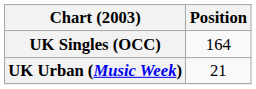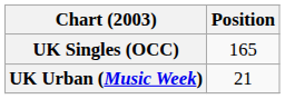 <table class="wikitable plainrowheaders" style="text-align:center">
 <tr>
 <th scope="col">Chart (2003)</th>
 <th scope="col">Position</th>
 </tr>
 <tr>
 <th scope="row">UK Singles (OCC)</th>
-<td>164</td>
+<td>165</td>
 </tr>
 <tr>
 <th scope="row">UK Urban (<em><a href='#'>Music Week</a></em>)</th>
 <td>21</td>
 </tr>
 <tr>
 </tr>
 </table>
